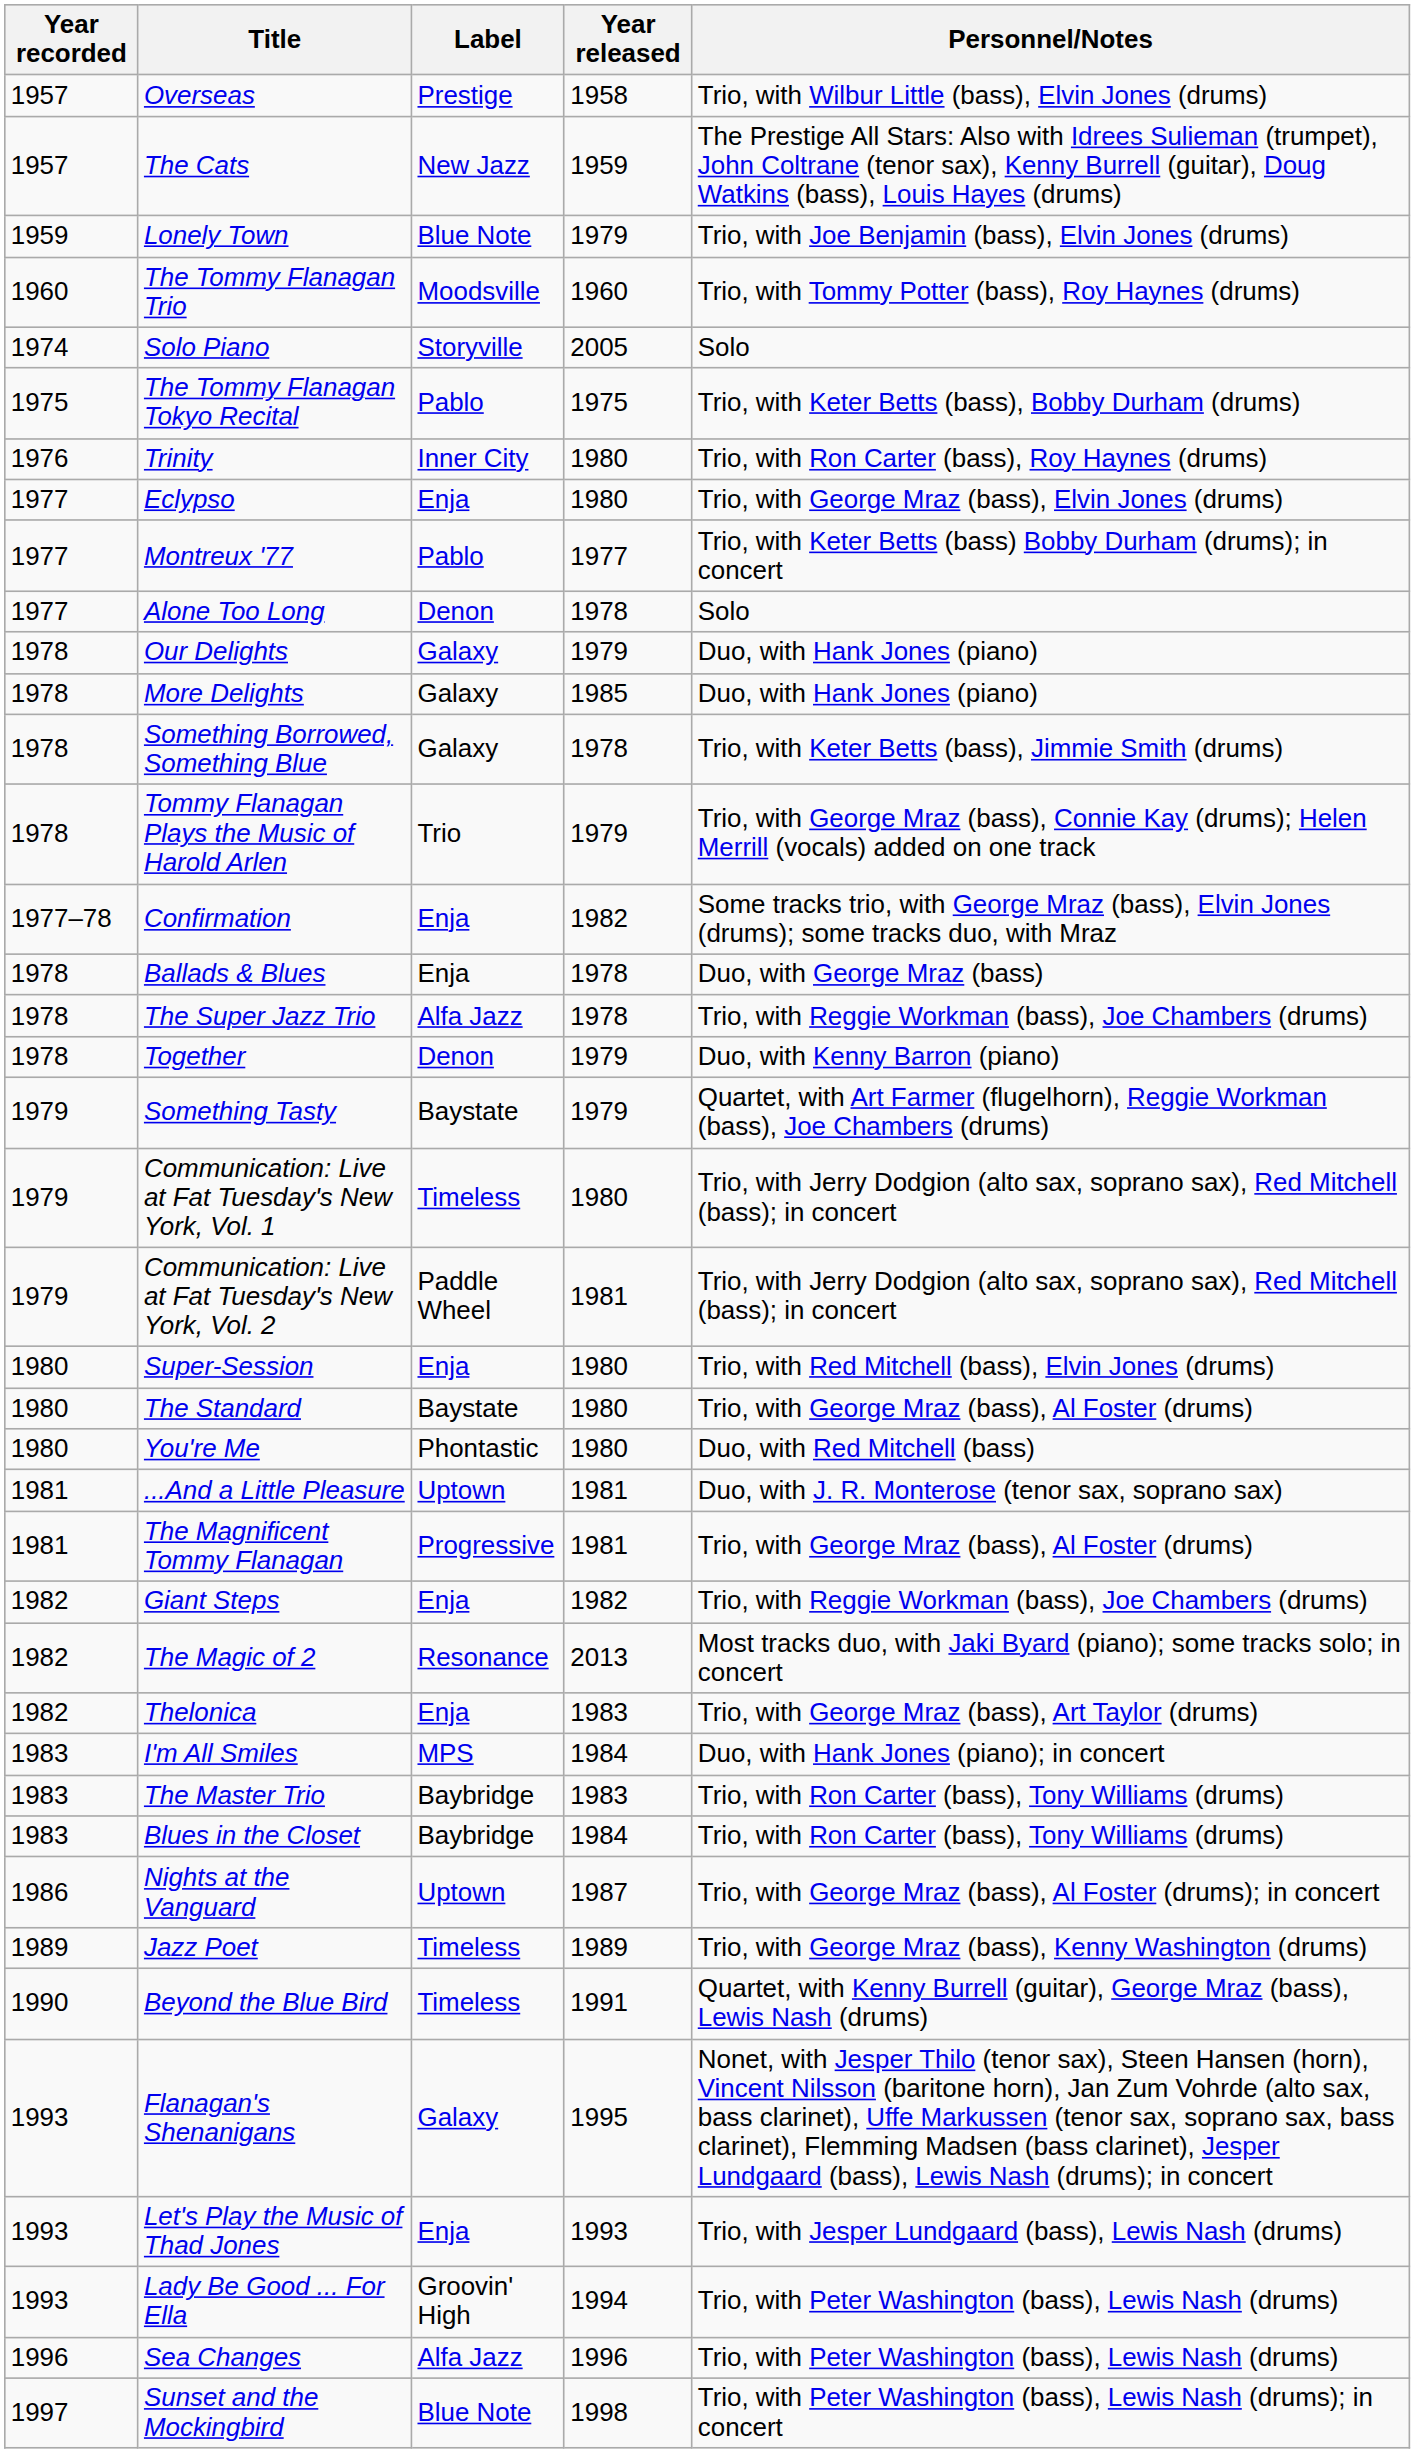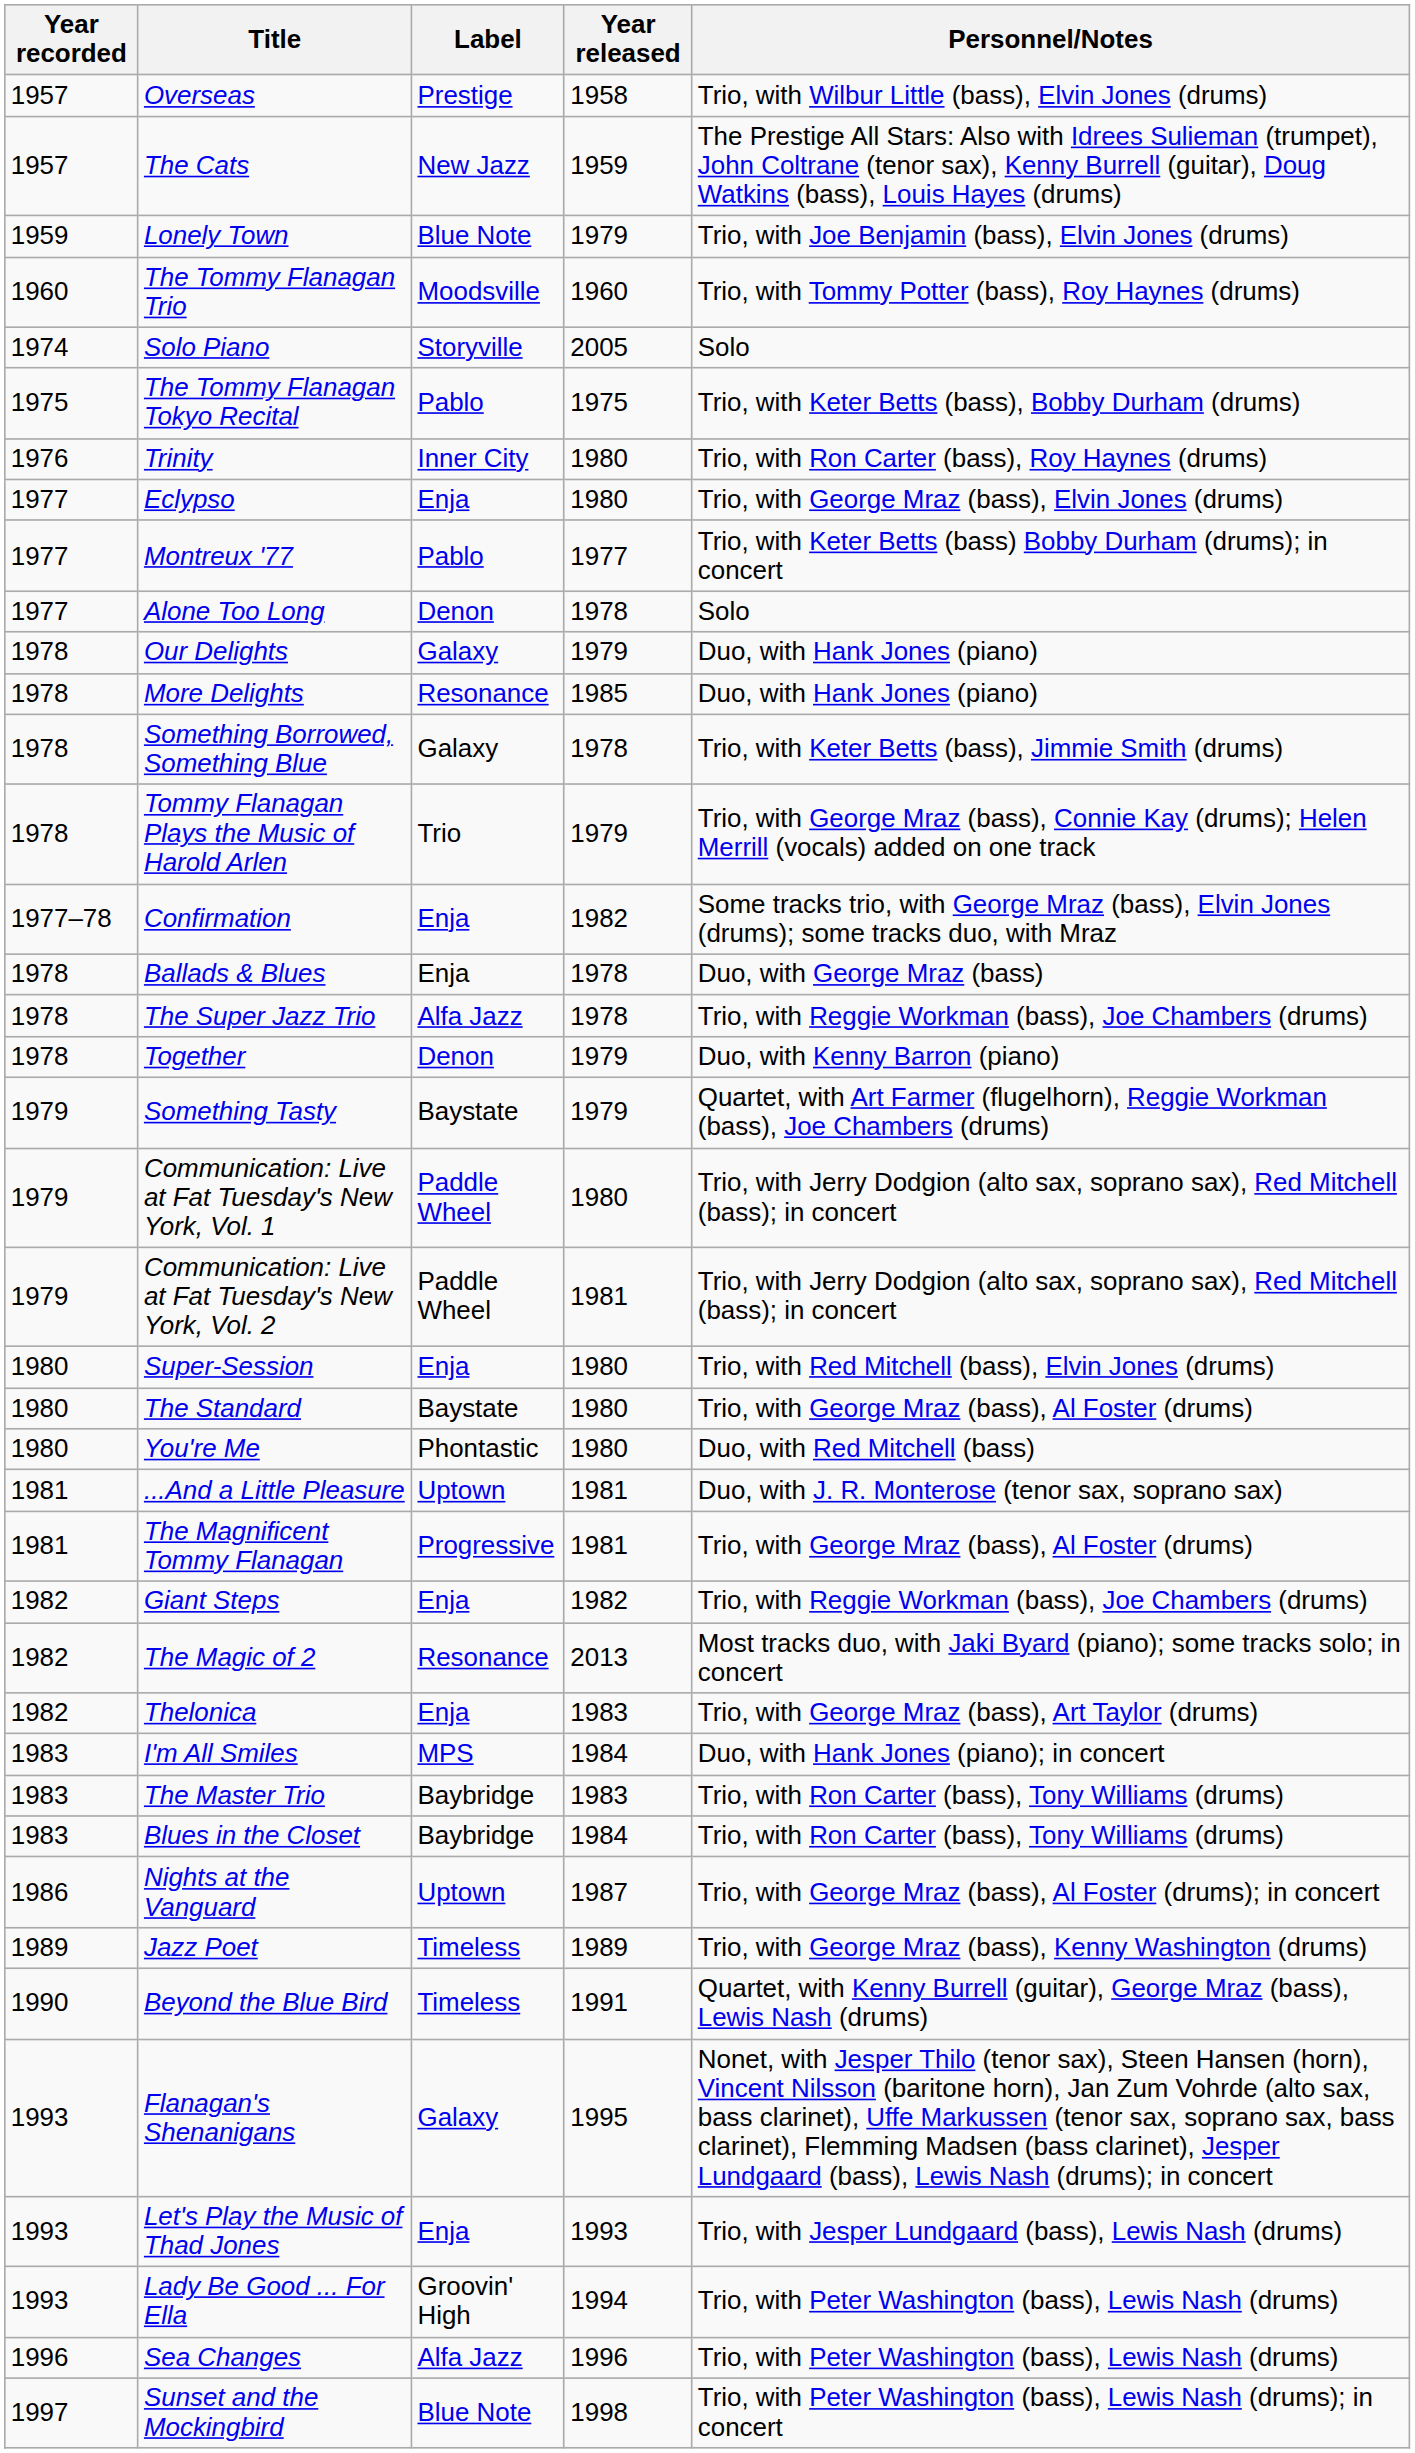 <table class="wikitable sortable">
 <tr>
 <th>Year recorded</th>
 <th>Title</th>
 <th>Label</th>
 <th>Year released</th>
 <th>Personnel/Notes</th>
 </tr>
 <tr>
 <td>1957</td>
 <td><em><a href='#'>Overseas</a></em></td>
 <td><a href='#'>Prestige</a></td>
 <td>1958</td>
 <td>Trio, with <a href='#'>Wilbur Little</a> (bass), <a href='#'>Elvin Jones</a> (drums)</td>
 </tr>
 <tr>
 <td>1957</td>
 <td><em><a href='#'>The Cats</a></em></td>
 <td><a href='#'>New Jazz</a></td>
 <td>1959</td>
 <td>The Prestige All Stars: Also with <a href='#'>Idrees Sulieman</a> (trumpet), <a href='#'>John Coltrane</a> (tenor sax), <a href='#'>Kenny Burrell</a> (guitar), <a href='#'>Doug Watkins</a> (bass), <a href='#'>Louis Hayes</a> (drums)</td>
 </tr>
 <tr>
 <td>1959</td>
 <td><em><a href='#'>Lonely Town</a></em></td>
 <td><a href='#'>Blue Note</a></td>
 <td>1979</td>
 <td>Trio, with <a href='#'>Joe Benjamin</a> (bass), <a href='#'>Elvin Jones</a> (drums)</td>
 </tr>
 <tr>
 <td>1960</td>
 <td><em><a href='#'>The Tommy Flanagan Trio</a></em></td>
 <td><a href='#'>Moodsville</a></td>
 <td>1960</td>
 <td>Trio, with <a href='#'>Tommy Potter</a> (bass), <a href='#'>Roy Haynes</a> (drums)</td>
 </tr>
 <tr>
 <td>1974</td>
 <td><em><a href='#'>Solo Piano</a></em></td>
 <td><a href='#'>Storyville</a></td>
 <td>2005</td>
 <td>Solo</td>
 </tr>
 <tr>
 <td>1975</td>
 <td><em><a href='#'>The Tommy Flanagan Tokyo Recital</a></em></td>
 <td><a href='#'>Pablo</a></td>
 <td>1975</td>
 <td>Trio, with <a href='#'>Keter Betts</a> (bass), <a href='#'>Bobby Durham</a> (drums)</td>
 </tr>
 <tr>
 <td>1976</td>
 <td><em><a href='#'>Trinity</a></em></td>
 <td><a href='#'>Inner City</a></td>
 <td>1980</td>
 <td>Trio, with <a href='#'>Ron Carter</a> (bass), <a href='#'>Roy Haynes</a> (drums)</td>
 </tr>
 <tr>
 <td>1977</td>
 <td><em><a href='#'>Eclypso</a></em></td>
 <td><a href='#'>Enja</a></td>
 <td>1980</td>
 <td>Trio, with <a href='#'>George Mraz</a> (bass), <a href='#'>Elvin Jones</a> (drums)</td>
 </tr>
 <tr>
 <td>1977</td>
 <td><em><a href='#'>Montreux '77</a></em></td>
 <td><a href='#'>Pablo</a></td>
 <td>1977</td>
 <td>Trio, with <a href='#'>Keter Betts</a> (bass) <a href='#'>Bobby Durham</a> (drums); in concert</td>
 </tr>
 <tr>
 <td>1977</td>
 <td><em><a href='#'>Alone Too Long</a></em></td>
 <td><a href='#'>Denon</a></td>
 <td>1978</td>
 <td>Solo</td>
 </tr>
 <tr>
 <td>1978</td>
 <td><em><a href='#'>Our Delights</a></em></td>
 <td><a href='#'>Galaxy</a></td>
 <td>1979</td>
 <td>Duo, with <a href='#'>Hank Jones</a> (piano)</td>
 </tr>
 <tr>
 <td>1978</td>
 <td><em><a href='#'>More Delights</a></em></td>
-<td>Galaxy</td>
+<td><a href='#'>Resonance</a></td>
 <td>1985</td>
 <td>Duo, with <a href='#'>Hank Jones</a> (piano)</td>
 </tr>
 <tr>
 <td>1978</td>
 <td><em><a href='#'>Something Borrowed, Something Blue</a></em></td>
 <td>Galaxy</td>
 <td>1978</td>
 <td>Trio, with <a href='#'>Keter Betts</a> (bass), <a href='#'>Jimmie Smith</a> (drums)</td>
 </tr>
 <tr>
 <td>1978</td>
 <td><em><a href='#'>Tommy Flanagan Plays the Music of Harold Arlen</a></em></td>
 <td>Trio</td>
 <td>1979</td>
 <td>Trio, with <a href='#'>George Mraz</a> (bass), <a href='#'>Connie Kay</a> (drums); <a href='#'>Helen Merrill</a> (vocals) added on one track</td>
 </tr>
 <tr>
 <td>1977–78</td>
 <td><em><a href='#'>Confirmation</a></em></td>
 <td><a href='#'>Enja</a></td>
 <td>1982</td>
 <td>Some tracks trio, with <a href='#'>George Mraz</a> (bass), <a href='#'>Elvin Jones</a> (drums); some tracks duo, with Mraz</td>
 </tr>
 <tr>
 <td>1978</td>
 <td><em><a href='#'>Ballads & Blues</a></em></td>
 <td>Enja</td>
 <td>1978</td>
 <td>Duo, with <a href='#'>George Mraz</a> (bass)</td>
 </tr>
 <tr>
 <td>1978</td>
 <td><em><a href='#'>The Super Jazz Trio</a></em></td>
 <td><a href='#'>Alfa Jazz</a></td>
 <td>1978</td>
 <td>Trio, with <a href='#'>Reggie Workman</a> (bass), <a href='#'>Joe Chambers</a> (drums)</td>
 </tr>
 <tr>
 <td>1978</td>
 <td><em><a href='#'>Together</a></em></td>
 <td><a href='#'>Denon</a></td>
 <td>1979</td>
 <td>Duo, with <a href='#'>Kenny Barron</a> (piano)</td>
 </tr>
 <tr>
 <td>1979</td>
 <td><em><a href='#'>Something Tasty</a></em></td>
 <td>Baystate</td>
 <td>1979</td>
 <td>Quartet, with <a href='#'>Art Farmer</a> (flugelhorn), <a href='#'>Reggie Workman</a> (bass), <a href='#'>Joe Chambers</a> (drums)</td>
 </tr>
 <tr>
 <td>1979</td>
 <td><em>Communication: Live at Fat Tuesday's New York, Vol. 1</em></td>
-<td><a href='#'>Timeless</a></td>
+<td><a href='#'>Paddle Wheel</a></td>
 <td>1980</td>
 <td>Trio, with Jerry Dodgion (alto sax, soprano sax), <a href='#'>Red Mitchell</a> (bass); in concert</td>
 </tr>
 <tr>
 <td>1979</td>
 <td><em>Communication: Live at Fat Tuesday's New York, Vol. 2</em></td>
 <td>Paddle Wheel</td>
 <td>1981</td>
 <td>Trio, with Jerry Dodgion (alto sax, soprano sax), <a href='#'>Red Mitchell</a> (bass); in concert</td>
 </tr>
 <tr>
 <td>1980</td>
 <td><em><a href='#'>Super-Session</a></em></td>
 <td><a href='#'>Enja</a></td>
 <td>1980</td>
 <td>Trio, with <a href='#'>Red Mitchell</a> (bass), <a href='#'>Elvin Jones</a> (drums)</td>
 </tr>
 <tr>
 <td>1980</td>
 <td><em><a href='#'>The Standard</a></em></td>
 <td>Baystate</td>
 <td>1980</td>
 <td>Trio, with <a href='#'>George Mraz</a> (bass), <a href='#'>Al Foster</a> (drums)</td>
 </tr>
 <tr>
 <td>1980</td>
 <td><em><a href='#'>You're Me</a></em></td>
 <td>Phontastic</td>
 <td>1980</td>
 <td>Duo, with <a href='#'>Red Mitchell</a> (bass)</td>
 </tr>
 <tr>
 <td>1981</td>
 <td><em><a href='#'>...And a Little Pleasure</a></em></td>
 <td><a href='#'>Uptown</a></td>
 <td>1981</td>
 <td>Duo, with <a href='#'>J. R. Monterose</a> (tenor sax, soprano sax)</td>
 </tr>
 <tr>
 <td>1981</td>
 <td><em><a href='#'>The Magnificent Tommy Flanagan</a></em></td>
 <td><a href='#'>Progressive</a></td>
 <td>1981</td>
 <td>Trio, with <a href='#'>George Mraz</a> (bass), <a href='#'>Al Foster</a> (drums)</td>
 </tr>
 <tr>
 <td>1982</td>
 <td><em><a href='#'>Giant Steps</a></em></td>
 <td><a href='#'>Enja</a></td>
 <td>1982</td>
 <td>Trio, with <a href='#'>Reggie Workman</a> (bass), <a href='#'>Joe Chambers</a> (drums)</td>
 </tr>
 <tr>
 <td>1982</td>
 <td><em><a href='#'>The Magic of 2</a></em></td>
 <td><a href='#'>Resonance</a></td>
 <td>2013</td>
 <td>Most tracks duo, with <a href='#'>Jaki Byard</a> (piano); some tracks solo; in concert</td>
 </tr>
 <tr>
 <td>1982</td>
 <td><em><a href='#'>Thelonica</a></em></td>
 <td><a href='#'>Enja</a></td>
 <td>1983</td>
 <td>Trio, with <a href='#'>George Mraz</a> (bass), <a href='#'>Art Taylor</a> (drums)</td>
 </tr>
 <tr>
 <td>1983</td>
 <td><em><a href='#'>I'm All Smiles</a></em></td>
 <td><a href='#'>MPS</a></td>
 <td>1984</td>
 <td>Duo, with <a href='#'>Hank Jones</a> (piano); in concert</td>
 </tr>
 <tr>
 <td>1983</td>
 <td><em><a href='#'>The Master Trio</a></em></td>
 <td>Baybridge</td>
 <td>1983</td>
 <td>Trio, with <a href='#'>Ron Carter</a> (bass), <a href='#'>Tony Williams</a> (drums)</td>
 </tr>
 <tr>
 <td>1983</td>
 <td><em><a href='#'>Blues in the Closet</a></em></td>
 <td>Baybridge</td>
 <td>1984</td>
 <td>Trio, with <a href='#'>Ron Carter</a> (bass), <a href='#'>Tony Williams</a> (drums)</td>
 </tr>
 <tr>
 <td>1986</td>
 <td><em><a href='#'>Nights at the Vanguard</a></em></td>
 <td><a href='#'>Uptown</a></td>
 <td>1987</td>
 <td>Trio, with <a href='#'>George Mraz</a> (bass), <a href='#'>Al Foster</a> (drums); in concert</td>
 </tr>
 <tr>
 <td>1989</td>
 <td><em><a href='#'>Jazz Poet</a></em></td>
 <td><a href='#'>Timeless</a></td>
 <td>1989</td>
 <td>Trio, with <a href='#'>George Mraz</a> (bass), <a href='#'>Kenny Washington</a> (drums)</td>
 </tr>
 <tr>
 <td>1990</td>
 <td><em><a href='#'>Beyond the Blue Bird</a></em></td>
 <td><a href='#'>Timeless</a></td>
 <td>1991</td>
 <td>Quartet, with <a href='#'>Kenny Burrell</a> (guitar), <a href='#'>George Mraz</a> (bass), <a href='#'>Lewis Nash</a> (drums)</td>
 </tr>
 <tr>
 <td>1993</td>
 <td><em><a href='#'>Flanagan's Shenanigans</a></em></td>
 <td><a href='#'>Galaxy</a></td>
 <td>1995</td>
 <td>Nonet, with <a href='#'>Jesper Thilo</a> (tenor sax), Steen Hansen (horn), <a href='#'>Vincent Nilsson</a> (baritone horn), Jan Zum Vohrde (alto sax, bass clarinet), <a href='#'>Uffe Markussen</a> (tenor sax, soprano sax, bass clarinet), Flemming Madsen (bass clarinet), <a href='#'>Jesper Lundgaard</a> (bass), <a href='#'>Lewis Nash</a> (drums); in concert</td>
 </tr>
 <tr>
 <td>1993</td>
 <td><em><a href='#'>Let's Play the Music of Thad Jones</a></em></td>
 <td><a href='#'>Enja</a></td>
 <td>1993</td>
 <td>Trio, with <a href='#'>Jesper Lundgaard</a> (bass), <a href='#'>Lewis Nash</a> (drums)</td>
 </tr>
 <tr>
 <td>1993</td>
 <td><em><a href='#'>Lady Be Good ... For Ella</a></em></td>
 <td>Groovin' High</td>
 <td>1994</td>
 <td>Trio, with <a href='#'>Peter Washington</a> (bass), <a href='#'>Lewis Nash</a> (drums)</td>
 </tr>
 <tr>
 <td>1996</td>
 <td><em><a href='#'>Sea Changes</a></em></td>
 <td><a href='#'>Alfa Jazz</a></td>
 <td>1996</td>
 <td>Trio, with <a href='#'>Peter Washington</a> (bass), <a href='#'>Lewis Nash</a> (drums)</td>
 </tr>
 <tr>
 <td>1997</td>
 <td><em><a href='#'>Sunset and the Mockingbird</a></em></td>
 <td><a href='#'>Blue Note</a></td>
 <td>1998</td>
 <td>Trio, with <a href='#'>Peter Washington</a> (bass), <a href='#'>Lewis Nash</a> (drums); in concert</td>
 </tr>
 </table>
